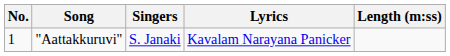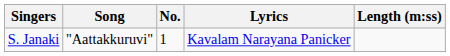 <table class="wikitable" style="font-size:95%;">
 <tr>
+<th>Singers</th>
+<th>Song</th>
 <th>No.</th>
-<th>Song</th>
-<th>Singers</th>
 <th>Lyrics</th>
 <th>Length (m:ss)</th>
 </tr>
 <tr>
+<td><a href='#'>S. Janaki</a></td>
+<td>"Aattakkuruvi"</td>
 <td>1</td>
-<td>"Aattakkuruvi"</td>
-<td><a href='#'>S. Janaki</a></td>
 <td><a href='#'>Kavalam Narayana Panicker</a></td>
 <td></td>
 </tr>
 </table>
